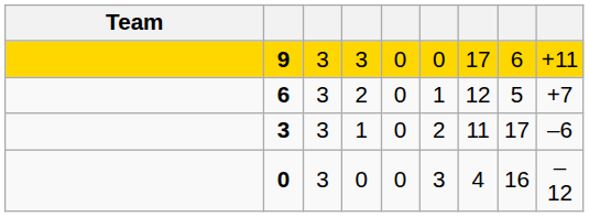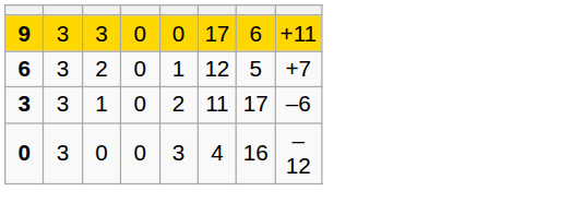 <table class=wikitable style="text-align:center">
 <tr>
-<th width="175">Team</th>
 <th width="20"></th>
 <th width="20"></th>
 <th width="20"></th>
 <th width="20"></th>
 <th width="20"></th>
 <th width="20"></th>
 <th width="20"></th>
 <th width="20"></th>
 </tr>
 <tr bgcolor="gold">
-<td style="text-align:left;"></td>
 <td><strong>9</strong></td>
 <td>3</td>
 <td>3</td>
 <td>0</td>
 <td>0</td>
 <td>17</td>
 <td>6</td>
 <td>+11</td>
 </tr>
 <tr>
-<td style="text-align:left;"></td>
 <td><strong>6</strong></td>
 <td>3</td>
 <td>2</td>
 <td>0</td>
 <td>1</td>
 <td>12</td>
 <td>5</td>
 <td>+7</td>
 </tr>
 <tr>
-<td style="text-align:left;"></td>
 <td><strong>3</strong></td>
 <td>3</td>
 <td>1</td>
 <td>0</td>
 <td>2</td>
 <td>11</td>
 <td>17</td>
 <td>–6</td>
 </tr>
 <tr>
-<td style="text-align:left;"></td>
 <td><strong>0</strong></td>
 <td>3</td>
 <td>0</td>
 <td>0</td>
 <td>3</td>
 <td>4</td>
 <td>16</td>
 <td>–12</td>
 </tr>
 </table>
